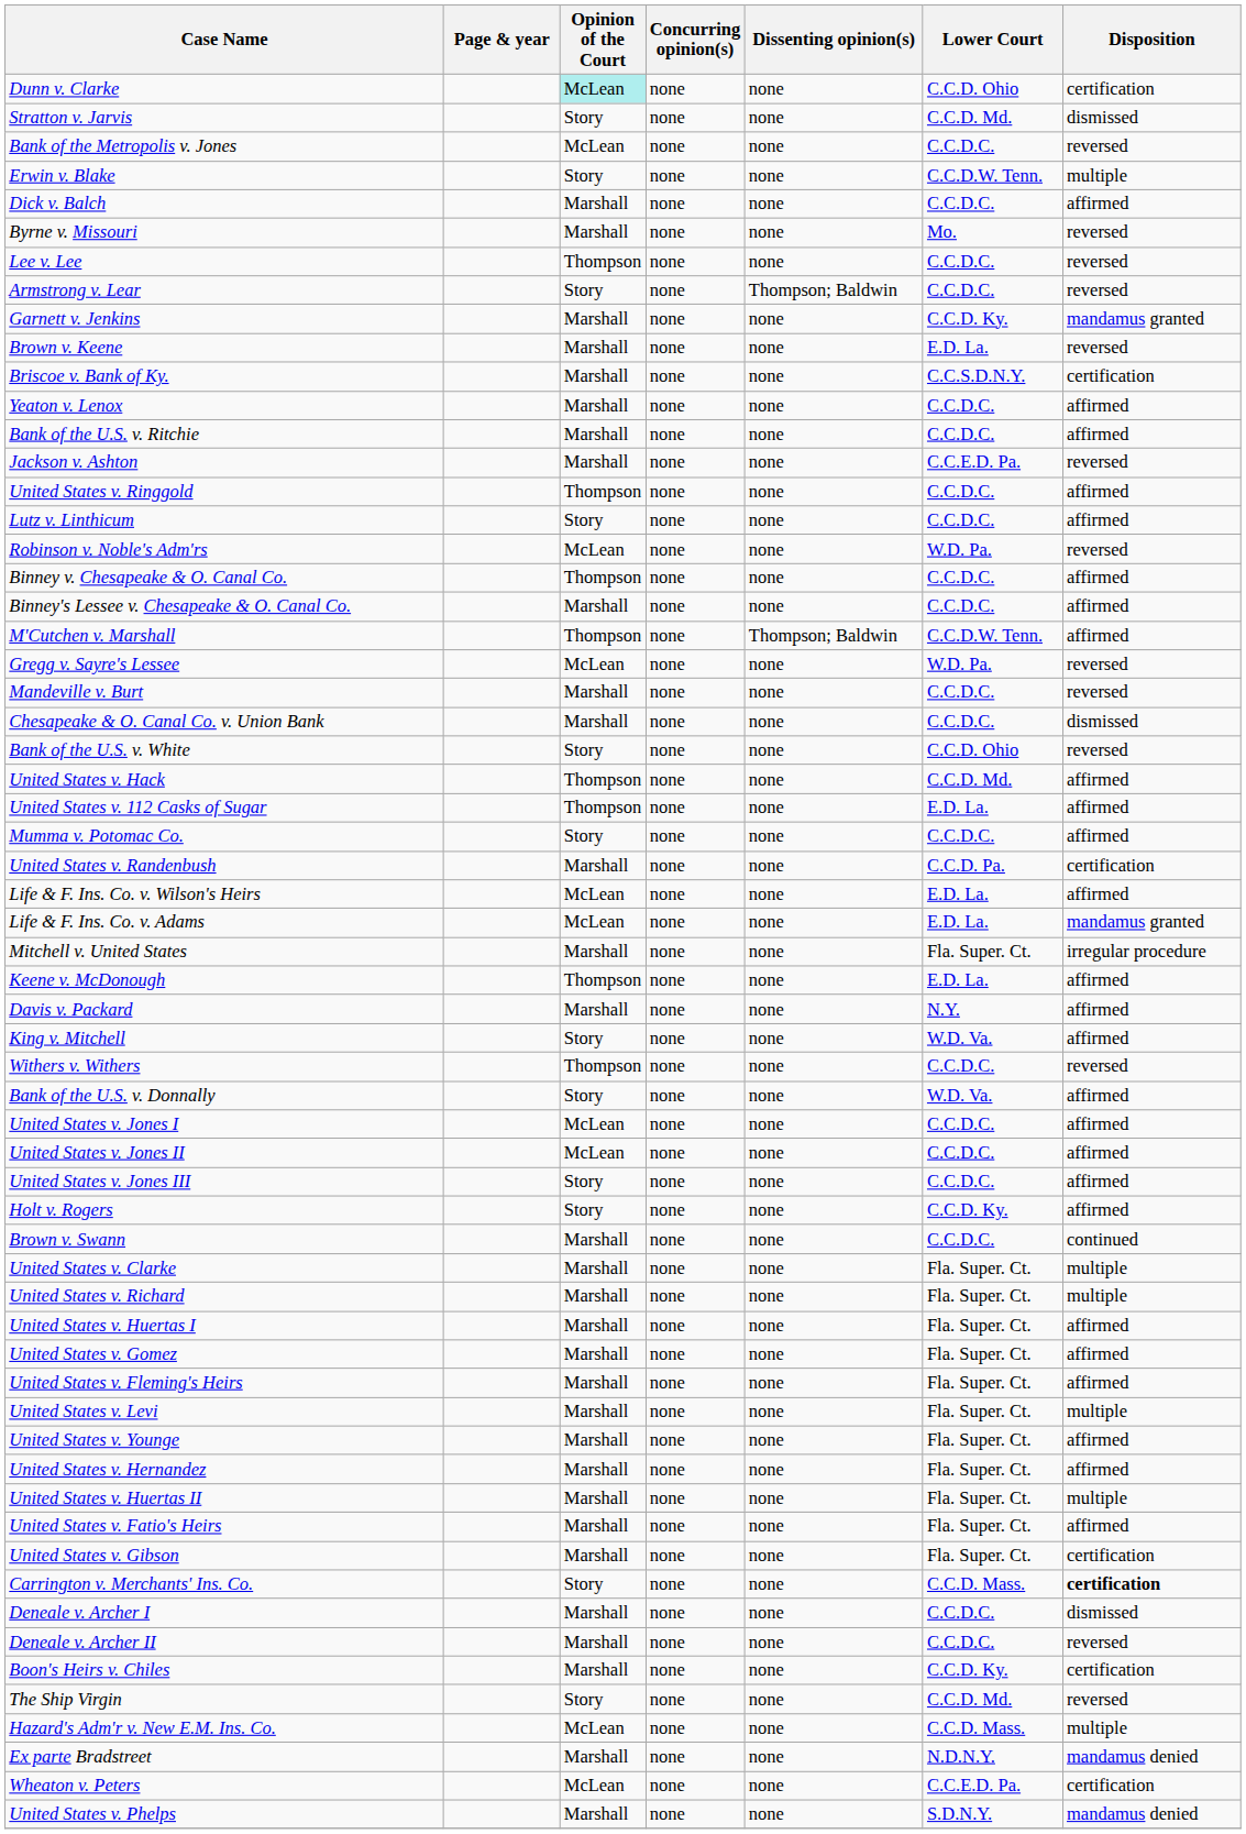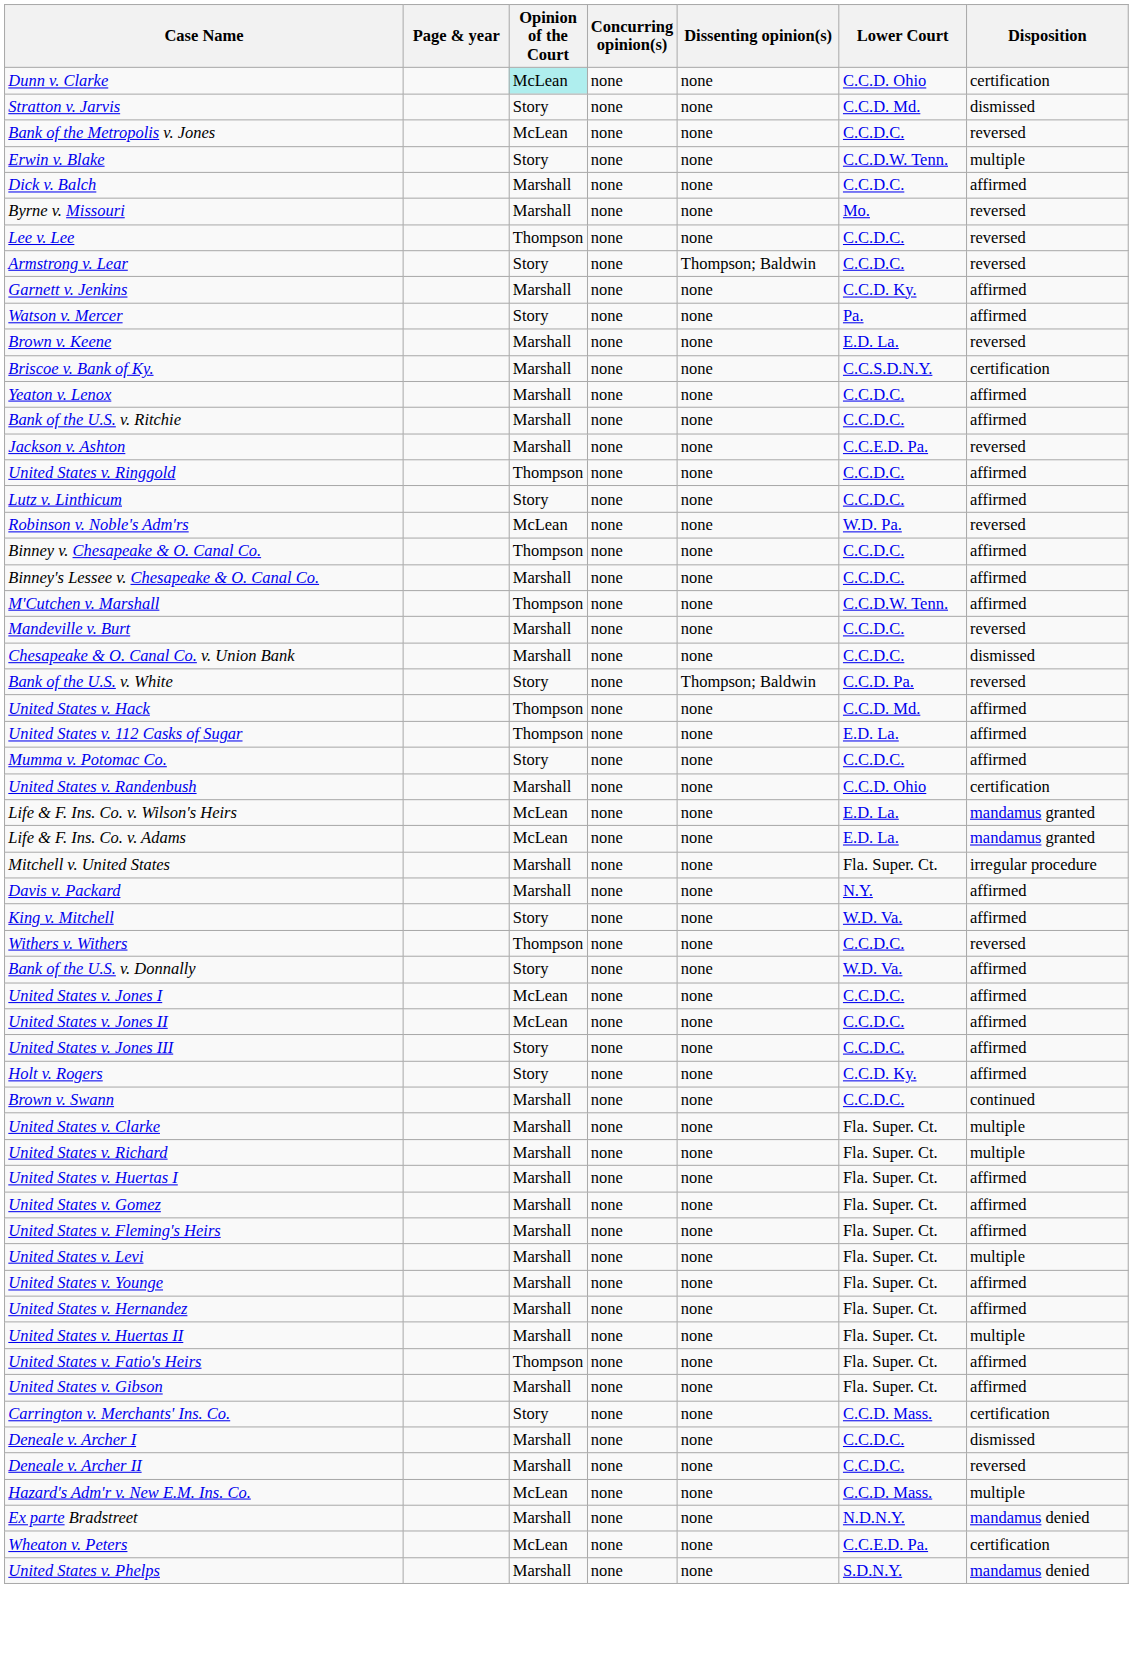 <table class="wikitable sortable">
 <tr>
 <th scope="col" style="width: 380px;">Case Name</th>
 <th scope="col" style="width: 95px;">Page & year</th>
 <th scope="col" style="width: 10px;">Opinion of the Court</th>
 <th scope="col" style="width: 10px;">Concurring opinion(s)</th>
 <th scope="col" style="width: 150px;">Dissenting opinion(s)</th>
 <th scope="col" style="width: 116px;">Lower Court</th>
 <th scope="col" style="width: 150px;">Disposition</th>
 </tr>
 <tr>
 <td><em><a href='#'>Dunn v. Clarke</a></em></td>
 <td align="right"></td>
 <td style="background: paleturquoise;">McLean</td>
 <td>none</td>
 <td>none</td>
 <td><a href='#'>C.C.D. Ohio</a></td>
 <td>certification</td>
 </tr>
 <tr>
 <td><em><a href='#'>Stratton v. Jarvis</a></em></td>
 <td align="right"></td>
 <td>Story</td>
 <td>none</td>
 <td>none</td>
 <td><a href='#'>C.C.D. Md.</a></td>
 <td>dismissed</td>
 </tr>
 <tr>
 <td><em><a href='#'>Bank of the Metropolis</a> v. Jones</em></td>
 <td align="right"></td>
 <td>McLean</td>
 <td>none</td>
 <td>none</td>
 <td><a href='#'>C.C.D.C.</a></td>
 <td>reversed</td>
 </tr>
 <tr>
 <td><em><a href='#'>Erwin v. Blake</a></em></td>
 <td align="right"></td>
 <td>Story</td>
 <td>none</td>
 <td>none</td>
 <td><a href='#'>C.C.D.W. Tenn.</a></td>
 <td>multiple</td>
 </tr>
 <tr>
 <td><em><a href='#'>Dick v. Balch</a></em></td>
 <td align="right"></td>
 <td>Marshall</td>
 <td>none</td>
 <td>none</td>
 <td><a href='#'>C.C.D.C.</a></td>
 <td>affirmed</td>
 </tr>
 <tr>
 <td><em>Byrne v. <a href='#'>Missouri</a></em></td>
 <td align="right"></td>
 <td>Marshall</td>
 <td>none</td>
 <td>none</td>
 <td><a href='#'>Mo.</a></td>
 <td>reversed</td>
 </tr>
 <tr>
 <td><em><a href='#'>Lee v. Lee</a></em></td>
 <td align="right"></td>
 <td>Thompson</td>
 <td>none</td>
 <td>none</td>
 <td><a href='#'>C.C.D.C.</a></td>
 <td>reversed</td>
 </tr>
 <tr>
 <td><em><a href='#'>Armstrong v. Lear </a></em></td>
 <td align="right"></td>
 <td>Story</td>
 <td>none</td>
 <td>Thompson; Baldwin</td>
 <td><a href='#'>C.C.D.C.</a></td>
 <td>reversed</td>
 </tr>
 <tr>
 <td><em><a href='#'>Garnett v. Jenkins</a></em></td>
 <td align="right"></td>
 <td>Marshall</td>
 <td>none</td>
 <td>none</td>
 <td><a href='#'>C.C.D. Ky.</a></td>
-<td><a href='#'>mandamus</a> granted</td>
+<td>affirmed</td>
+</tr>
+<tr>
+<td><em><a href='#'>Watson v. Mercer</a></em></td>
+<td align="right"></td>
+<td>Story</td>
+<td>none</td>
+<td>none</td>
+<td><a href='#'>Pa.</a></td>
+<td>affirmed</td>
 </tr>
 <tr>
 <td><em><a href='#'>Brown v. Keene</a></em></td>
 <td align="right"></td>
 <td>Marshall</td>
 <td>none</td>
 <td>none</td>
 <td><a href='#'>E.D. La.</a></td>
 <td>reversed</td>
 </tr>
 <tr>
 <td><em><a href='#'>Briscoe v. Bank of Ky.</a></em></td>
 <td align="right"></td>
 <td>Marshall</td>
 <td>none</td>
 <td>none</td>
 <td><a href='#'>C.C.S.D.N.Y.</a></td>
 <td>certification</td>
 </tr>
 <tr>
 <td><em><a href='#'>Yeaton v. Lenox</a></em></td>
 <td align="right"></td>
 <td>Marshall</td>
 <td>none</td>
 <td>none</td>
 <td><a href='#'>C.C.D.C.</a></td>
 <td>affirmed</td>
 </tr>
 <tr>
 <td><em><a href='#'>Bank of the U.S.</a> v. Ritchie </em></td>
 <td align="right"></td>
 <td>Marshall</td>
 <td>none</td>
 <td>none</td>
 <td><a href='#'>C.C.D.C.</a></td>
 <td>affirmed</td>
 </tr>
 <tr>
 <td><em><a href='#'>Jackson v. Ashton</a></em></td>
 <td align="right"></td>
 <td>Marshall</td>
 <td>none</td>
 <td>none</td>
 <td><a href='#'>C.C.E.D. Pa.</a></td>
 <td>reversed</td>
 </tr>
 <tr>
 <td><em><a href='#'>United States v. Ringgold</a></em></td>
 <td align="right"></td>
 <td>Thompson</td>
 <td>none</td>
 <td>none</td>
 <td><a href='#'>C.C.D.C.</a></td>
 <td>affirmed</td>
 </tr>
 <tr>
 <td><em><a href='#'>Lutz v. Linthicum</a></em></td>
 <td align="right"></td>
 <td>Story</td>
 <td>none</td>
 <td>none</td>
 <td><a href='#'>C.C.D.C.</a></td>
 <td>affirmed</td>
 </tr>
 <tr>
 <td><em><a href='#'>Robinson v. Noble's Adm'rs</a></em></td>
 <td align="right"></td>
 <td>McLean</td>
 <td>none</td>
 <td>none</td>
 <td><a href='#'>W.D. Pa.</a></td>
 <td>reversed</td>
 </tr>
 <tr>
 <td><em>Binney v. <a href='#'>Chesapeake & O. Canal Co.</a></em></td>
 <td align="right"></td>
 <td>Thompson</td>
 <td>none</td>
 <td>none</td>
 <td><a href='#'>C.C.D.C.</a></td>
 <td>affirmed</td>
 </tr>
 <tr>
 <td><em>Binney's Lessee v. <a href='#'>Chesapeake & O. Canal Co.</a></em></td>
 <td align="right"></td>
 <td>Marshall</td>
 <td>none</td>
 <td>none</td>
 <td><a href='#'>C.C.D.C.</a></td>
 <td>affirmed</td>
 </tr>
 <tr>
 <td><em><a href='#'>M'Cutchen v. Marshall</a></em></td>
 <td align="right"></td>
 <td>Thompson</td>
 <td>none</td>
-<td>Thompson; Baldwin</td>
+<td>none</td>
 <td><a href='#'>C.C.D.W. Tenn.</a></td>
 <td>affirmed</td>
-</tr>
-<tr>
-<td><em><a href='#'>Gregg v. Sayre's Lessee</a></em></td>
-<td align="right"></td>
-<td>McLean</td>
-<td>none</td>
-<td>none</td>
-<td><a href='#'>W.D. Pa.</a></td>
-<td>reversed</td>
 </tr>
 <tr>
 <td><em><a href='#'>Mandeville v. Burt </a></em></td>
 <td align="right"></td>
 <td>Marshall</td>
 <td>none</td>
 <td>none</td>
 <td><a href='#'>C.C.D.C.</a></td>
 <td>reversed</td>
 </tr>
 <tr>
 <td><em><a href='#'>Chesapeake & O. Canal Co.</a> v. Union Bank</em></td>
 <td align="right"></td>
 <td>Marshall</td>
 <td>none</td>
 <td>none</td>
 <td><a href='#'>C.C.D.C.</a></td>
 <td>dismissed</td>
 </tr>
 <tr>
 <td><em><a href='#'>Bank of the U.S.</a> v. White</em></td>
 <td align="right"></td>
 <td>Story</td>
 <td>none</td>
-<td>none</td>
-<td><a href='#'>C.C.D. Ohio</a></td>
+<td>Thompson; Baldwin</td>
+<td><a href='#'>C.C.D. Pa.</a></td>
 <td>reversed</td>
 </tr>
 <tr>
 <td><em><a href='#'>United States v. Hack</a></em></td>
 <td align="right"></td>
 <td>Thompson</td>
 <td>none</td>
 <td>none</td>
 <td><a href='#'>C.C.D. Md.</a></td>
 <td>affirmed</td>
 </tr>
 <tr>
 <td><em><a href='#'>United States v. 112 Casks of Sugar</a></em></td>
 <td align="right"></td>
 <td>Thompson</td>
 <td>none</td>
 <td>none</td>
 <td><a href='#'>E.D. La.</a></td>
 <td>affirmed</td>
 </tr>
 <tr>
 <td><em><a href='#'>Mumma v. Potomac Co.</a></em></td>
 <td align="right"></td>
 <td>Story</td>
 <td>none</td>
 <td>none</td>
 <td><a href='#'>C.C.D.C.</a></td>
 <td>affirmed</td>
 </tr>
 <tr>
 <td><em><a href='#'>United States v. Randenbush</a></em></td>
 <td align="right"></td>
 <td>Marshall</td>
 <td>none</td>
 <td>none</td>
-<td><a href='#'>C.C.D. Pa.</a></td>
+<td><a href='#'>C.C.D. Ohio</a></td>
 <td>certification</td>
 </tr>
 <tr>
 <td><em>Life & F. Ins. Co. v. Wilson's Heirs</em></td>
 <td align="right"></td>
 <td>McLean</td>
 <td>none</td>
 <td>none</td>
 <td><a href='#'>E.D. La.</a></td>
-<td>affirmed</td>
+<td><a href='#'>mandamus</a> granted</td>
 </tr>
 <tr>
 <td><em>Life & F. Ins. Co. v. Adams</em></td>
 <td align="right"></td>
 <td>McLean</td>
 <td>none</td>
 <td>none</td>
 <td><a href='#'>E.D. La.</a></td>
 <td><a href='#'>mandamus</a> granted</td>
 </tr>
 <tr>
 <td><em>Mitchell v. United States</em></td>
 <td align="right"></td>
 <td>Marshall</td>
 <td>none</td>
 <td>none</td>
 <td>Fla. Super. Ct.</td>
 <td>irregular procedure</td>
-</tr>
-<tr>
-<td><em><a href='#'>Keene v. McDonough</a></em></td>
-<td align="right"></td>
-<td>Thompson</td>
-<td>none</td>
-<td>none</td>
-<td><a href='#'>E.D. La.</a></td>
-<td>affirmed</td>
 </tr>
 <tr>
 <td><em><a href='#'>Davis v. Packard</a></em></td>
 <td align="right"></td>
 <td>Marshall</td>
 <td>none</td>
 <td>none</td>
 <td><a href='#'>N.Y.</a></td>
 <td>affirmed</td>
 </tr>
 <tr>
 <td><em><a href='#'>King v. Mitchell </a></em></td>
 <td align="right"></td>
 <td>Story</td>
 <td>none</td>
 <td>none</td>
 <td><a href='#'>W.D. Va.</a></td>
 <td>affirmed</td>
 </tr>
 <tr>
 <td><em><a href='#'>Withers v. Withers</a></em></td>
 <td align="right"></td>
 <td>Thompson</td>
 <td>none</td>
 <td>none</td>
 <td><a href='#'>C.C.D.C.</a></td>
 <td>reversed</td>
 </tr>
 <tr>
 <td><em><a href='#'>Bank of the U.S.</a> v. Donnally</em></td>
 <td align="right"></td>
 <td>Story</td>
 <td>none</td>
 <td>none</td>
 <td><a href='#'>W.D. Va.</a></td>
 <td>affirmed</td>
 </tr>
 <tr>
 <td><em><a href='#'>United States v. Jones I</a></em></td>
 <td align="right"></td>
 <td>McLean</td>
 <td>none</td>
 <td>none</td>
 <td><a href='#'>C.C.D.C.</a></td>
 <td>affirmed</td>
 </tr>
 <tr>
 <td><em><a href='#'>United States v. Jones II</a></em></td>
 <td align="right"></td>
 <td>McLean</td>
 <td>none</td>
 <td>none</td>
 <td><a href='#'>C.C.D.C.</a></td>
 <td>affirmed</td>
 </tr>
 <tr>
 <td><em><a href='#'>United States v. Jones III</a></em></td>
 <td align="right"></td>
 <td>Story</td>
 <td>none</td>
 <td>none</td>
 <td><a href='#'>C.C.D.C.</a></td>
 <td>affirmed</td>
 </tr>
 <tr>
 <td><em><a href='#'>Holt v. Rogers</a></em></td>
 <td align="right"></td>
 <td>Story</td>
 <td>none</td>
 <td>none</td>
 <td><a href='#'>C.C.D. Ky.</a></td>
 <td>affirmed</td>
 </tr>
 <tr>
 <td><em><a href='#'>Brown v. Swann</a></em></td>
 <td align="right"></td>
 <td>Marshall</td>
 <td>none</td>
 <td>none</td>
 <td><a href='#'>C.C.D.C.</a></td>
 <td>continued</td>
 </tr>
 <tr>
 <td><em><a href='#'>United States v. Clarke</a></em></td>
 <td align="right"></td>
 <td>Marshall</td>
 <td>none</td>
 <td>none</td>
 <td>Fla. Super. Ct.</td>
 <td>multiple</td>
 </tr>
 <tr>
 <td><em><a href='#'>United States v. Richard</a></em></td>
 <td align="right"></td>
 <td>Marshall</td>
 <td>none</td>
 <td>none</td>
 <td>Fla. Super. Ct.</td>
 <td>multiple</td>
 </tr>
 <tr>
 <td><em><a href='#'>United States v. Huertas I</a></em></td>
 <td align="right"></td>
 <td>Marshall</td>
 <td>none</td>
 <td>none</td>
 <td>Fla. Super. Ct.</td>
 <td>affirmed</td>
 </tr>
 <tr>
 <td><em><a href='#'>United States v. Gomez</a></em></td>
 <td align="right"></td>
 <td>Marshall</td>
 <td>none</td>
 <td>none</td>
 <td>Fla. Super. Ct.</td>
 <td>affirmed</td>
 </tr>
 <tr>
 <td><em><a href='#'>United States v. Fleming's Heirs</a></em></td>
 <td align="right"></td>
 <td>Marshall</td>
 <td>none</td>
 <td>none</td>
 <td>Fla. Super. Ct.</td>
 <td>affirmed</td>
 </tr>
 <tr>
 <td><em><a href='#'>United States v. Levi</a></em></td>
 <td align="right"></td>
 <td>Marshall</td>
 <td>none</td>
 <td>none</td>
 <td>Fla. Super. Ct.</td>
 <td>multiple</td>
 </tr>
 <tr>
 <td><em><a href='#'>United States v. Younge</a></em></td>
 <td align="right"></td>
 <td>Marshall</td>
 <td>none</td>
 <td>none</td>
 <td>Fla. Super. Ct.</td>
 <td>affirmed</td>
 </tr>
 <tr>
 <td><em><a href='#'>United States v. Hernandez</a></em></td>
 <td align="right"></td>
 <td>Marshall</td>
 <td>none</td>
 <td>none</td>
 <td>Fla. Super. Ct.</td>
 <td>affirmed</td>
 </tr>
 <tr>
 <td><em><a href='#'>United States v. Huertas II</a></em></td>
 <td align="right"></td>
 <td>Marshall</td>
 <td>none</td>
 <td>none</td>
 <td>Fla. Super. Ct.</td>
 <td>multiple</td>
 </tr>
 <tr>
 <td><em><a href='#'>United States v. Fatio's Heirs</a></em></td>
 <td align="right"></td>
-<td>Marshall</td>
+<td>Thompson</td>
 <td>none</td>
 <td>none</td>
 <td>Fla. Super. Ct.</td>
 <td>affirmed</td>
 </tr>
 <tr>
 <td><em><a href='#'>United States v. Gibson</a></em></td>
 <td align="right"></td>
 <td>Marshall</td>
 <td>none</td>
 <td>none</td>
 <td>Fla. Super. Ct.</td>
-<td>certification</td>
+<td>affirmed</td>
 </tr>
 <tr>
 <td><em><a href='#'>Carrington v. Merchants' Ins. Co.</a></em></td>
 <td align="right"></td>
 <td>Story</td>
 <td>none</td>
 <td>none</td>
 <td><a href='#'>C.C.D. Mass.</a></td>
-<td><strong>certification</strong></td>
+<td>certification</td>
 </tr>
 <tr>
 <td><em><a href='#'>Deneale v. Archer I</a></em></td>
 <td align="right"></td>
 <td>Marshall</td>
 <td>none</td>
 <td>none</td>
 <td><a href='#'>C.C.D.C.</a></td>
 <td>dismissed</td>
 </tr>
 <tr>
 <td><em><a href='#'>Deneale v. Archer II</a></em></td>
 <td align="right"></td>
 <td>Marshall</td>
 <td>none</td>
 <td>none</td>
 <td><a href='#'>C.C.D.C.</a></td>
-<td>reversed</td>
-</tr>
-<tr>
-<td><em><a href='#'>Boon's Heirs v. Chiles</a></em></td>
-<td align="right"></td>
-<td>Marshall</td>
-<td>none</td>
-<td>none</td>
-<td><a href='#'>C.C.D. Ky.</a></td>
-<td>certification</td>
-</tr>
-<tr>
-<td><em>The Ship Virgin</em></td>
-<td align="right"></td>
-<td>Story</td>
-<td>none</td>
-<td>none</td>
-<td><a href='#'>C.C.D. Md.</a></td>
 <td>reversed</td>
 </tr>
 <tr>
 <td><em><a href='#'>Hazard's Adm'r v. New E.M. Ins. Co.</a></em></td>
 <td align="right"></td>
 <td>McLean</td>
 <td>none</td>
 <td>none</td>
 <td><a href='#'>C.C.D. Mass.</a></td>
 <td>multiple</td>
 </tr>
 <tr>
 <td><em><a href='#'>Ex parte</a> Bradstreet</em></td>
 <td align="right"></td>
 <td>Marshall</td>
 <td>none</td>
 <td>none</td>
 <td><a href='#'>N.D.N.Y.</a></td>
 <td><a href='#'>mandamus</a> denied</td>
 </tr>
 <tr>
 <td><em><a href='#'>Wheaton v. Peters</a></em></td>
 <td align="right"></td>
 <td>McLean</td>
 <td>none</td>
 <td>none</td>
 <td><a href='#'>C.C.E.D. Pa.</a></td>
 <td>certification</td>
 </tr>
 <tr>
 <td><em><a href='#'>United States v. Phelps</a></em></td>
 <td align="right"></td>
 <td>Marshall</td>
 <td>none</td>
 <td>none</td>
 <td><a href='#'>S.D.N.Y.</a></td>
 <td><a href='#'>mandamus</a> denied</td>
 </tr>
 <tr>
 </tr>
 </table>
